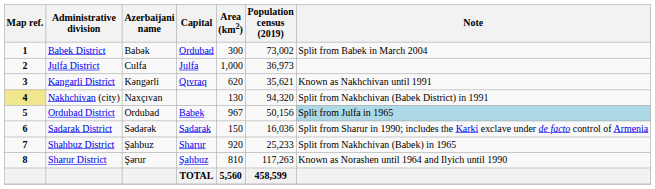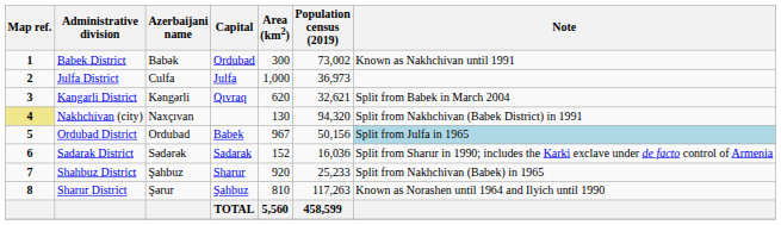 <table class="wikitable sortable">
 <tr>
 <th>Map ref.</th>
 <th>Administrative<br>division</th>
 <th>Azerbaijani<br>name</th>
 <th>Capital</th>
 <th>Area<br>(km<sup>2</sup>)</th>
 <th>Population<br>census<br>(2019)</th>
 <th>Note</th>
 </tr>
 <tr>
 <td align="center"><strong>1</strong></td>
 <td align="left"><a href='#'>Babek District</a></td>
 <td align="left">Babək</td>
 <td align="left"><a href='#'>Ordubad</a></td>
 <td align="right">300</td>
 <td align="right">73,002</td>
-<td align="left">Split from Babek in March 2004</td>
+<td align="left">Known as Nakhchivan until 1991</td>
 </tr>
 <tr>
 <td align="center"><strong>2</strong></td>
 <td align="left"><a href='#'>Julfa District</a></td>
 <td align="left">Culfa</td>
 <td align="left"><a href='#'>Julfa</a></td>
 <td align="right">1,000</td>
 <td align="right">36,973</td>
 <td align="left"></td>
 </tr>
 <tr>
 <td align="center"><strong>3</strong></td>
 <td align="left"><a href='#'>Kangarli District</a></td>
 <td align="left">Kəngərli</td>
 <td align="left"><a href='#'>Qıvraq</a></td>
 <td align="right">620</td>
-<td align="right">35,621</td>
-<td align="left">Known as Nakhchivan until 1991</td>
+<td align="right">32,621</td>
+<td align="left">Split from Babek in March 2004</td>
 </tr>
 <tr>
 <td align="center" style="background: khaki;"><strong>4</strong></td>
 <td align="left"><a href='#'>Nakhchivan</a> (city)</td>
 <td align="left">Naxçıvan</td>
 <td align="left"></td>
 <td align="right">130</td>
 <td align="right">94,320</td>
 <td align="left">Split from Nakhchivan (Babek District) in 1991</td>
 </tr>
 <tr>
 <td align="center"><strong>5</strong></td>
 <td align="left"><a href='#'>Ordubad District</a></td>
 <td align="left">Ordubad</td>
 <td align="left"><a href='#'>Babek</a></td>
 <td align="right">967</td>
 <td align="right">50,156</td>
 <td align="left" style="background: lightblue;">Split from Julfa in 1965</td>
 </tr>
 <tr>
 <td align="center"><strong>6</strong></td>
 <td align="left"><a href='#'>Sadarak District</a></td>
 <td align="left">Sədərək</td>
 <td align="left"><a href='#'>Sadarak</a></td>
-<td align="right">150</td>
+<td align="right">152</td>
 <td align="right">16,036</td>
 <td align="left">Split from Sharur in 1990; includes the <a href='#'>Karki</a> exclave under <em><a href='#'>de facto</a></em> control of <a href='#'>Armenia</a></td>
 </tr>
 <tr>
 <td align="center"><strong>7</strong></td>
 <td align="left"><a href='#'>Shahbuz District</a></td>
 <td align="left">Şahbuz</td>
 <td align="left"><a href='#'>Sharur</a></td>
 <td align="right">920</td>
 <td align="right">25,233</td>
 <td align="left">Split from Nakhchivan (Babek) in 1965</td>
 </tr>
 <tr>
 <td align="center"><strong>8</strong></td>
 <td align="left"><a href='#'>Sharur District</a></td>
 <td align="left">Şərur</td>
 <td align="left"><a href='#'>Şahbuz</a></td>
 <td align="right">810</td>
 <td align="right">117,263</td>
 <td align="left">Known as Norashen until 1964 and Ilyich until 1990</td>
 </tr>
 <tr>
 <th align="left"></th>
 <th align="left"></th>
 <th align="left"></th>
 <th align="right">TOTAL</th>
 <th align="right">5,560</th>
 <th align="right">458,599</th>
 <th align="left"></th>
 </tr>
 <tr>
 </tr>
 </table>
